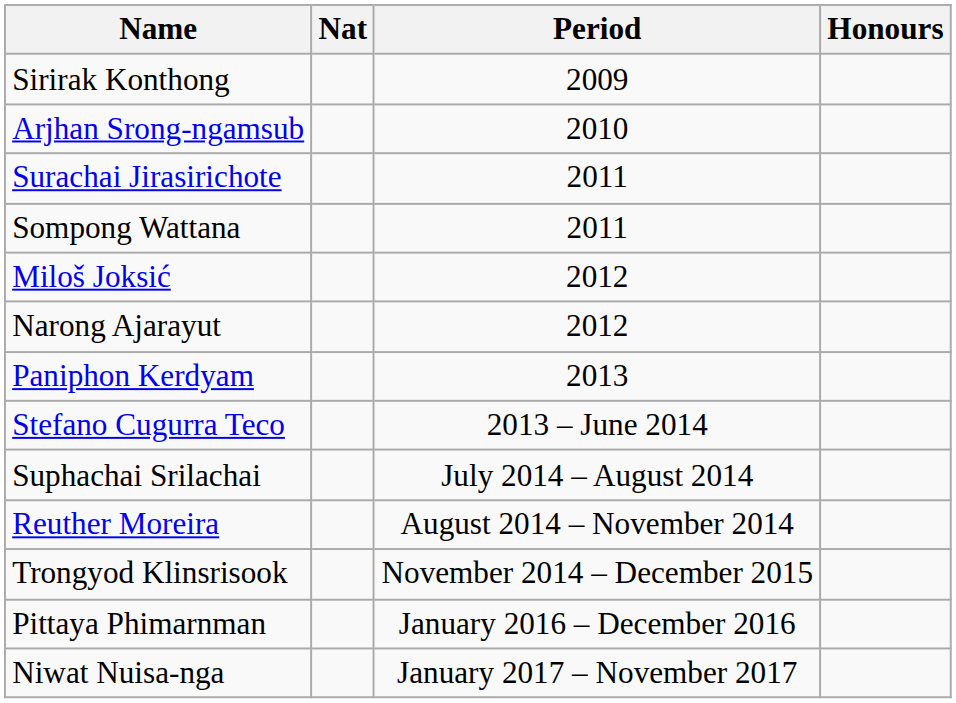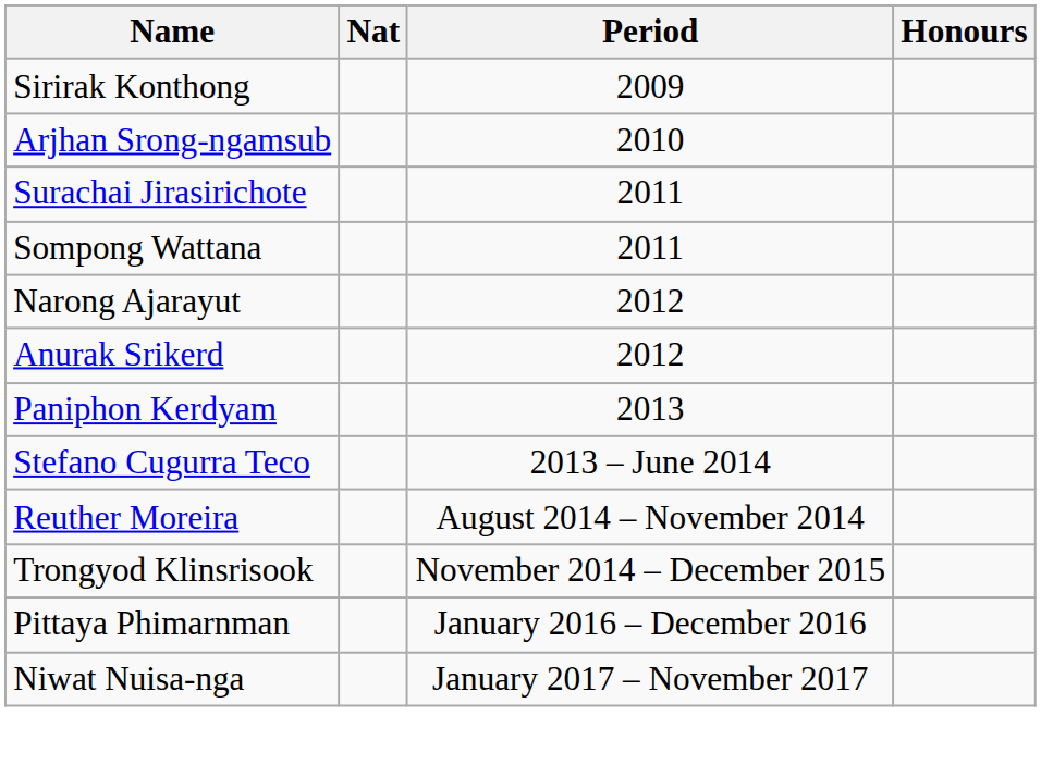 <table class="wikitable">
 <tr>
 <th>Name</th>
 <th>Nat</th>
 <th>Period</th>
 <th>Honours</th>
 </tr>
 <tr>
 <td>Sirirak Konthong</td>
 <td align="center"></td>
 <td align="center">2009</td>
 <td></td>
 </tr>
 <tr>
 <td><a href='#'>Arjhan Srong-ngamsub</a></td>
 <td align="center"></td>
 <td align="center">2010</td>
 <td></td>
 </tr>
 <tr>
 <td><a href='#'>Surachai Jirasirichote</a></td>
 <td align="center"></td>
 <td align="center">2011</td>
 <td></td>
 </tr>
 <tr>
 <td>Sompong Wattana</td>
 <td align="center"></td>
 <td align="center">2011</td>
 <td></td>
 </tr>
 <tr>
-<td><a href='#'>Miloš Joksić</a></td>
+<td>Narong Ajarayut</td>
 <td align="center"></td>
 <td align="center">2012</td>
 <td></td>
 </tr>
 <tr>
-<td>Narong Ajarayut</td>
+<td><a href='#'>Anurak Srikerd</a></td>
 <td align="center"></td>
 <td align="center">2012</td>
 <td></td>
 </tr>
 <tr>
 <td><a href='#'>Paniphon Kerdyam</a></td>
 <td align="center"></td>
 <td align="center">2013</td>
 <td></td>
 </tr>
 <tr>
 <td><a href='#'>Stefano Cugurra Teco</a></td>
 <td align="center"></td>
 <td align="center">2013 – June 2014</td>
-<td></td>
-</tr>
-<tr>
-<td>Suphachai Srilachai</td>
-<td align="center"></td>
-<td align="center">July 2014 – August 2014</td>
 <td></td>
 </tr>
 <tr>
 <td><a href='#'>Reuther Moreira</a></td>
 <td align="center"></td>
 <td align="center">August 2014 – November 2014</td>
 <td></td>
 </tr>
 <tr>
 <td>Trongyod Klinsrisook</td>
 <td align="center"></td>
 <td align="center">November 2014 – December 2015</td>
 <td></td>
 </tr>
 <tr>
 <td>Pittaya Phimarnman</td>
 <td align="center"></td>
 <td align="center">January 2016 – December 2016</td>
 <td></td>
 </tr>
 <tr>
 <td>Niwat Nuisa-nga</td>
 <td align="center"></td>
 <td align="center">January 2017 – November 2017</td>
 <td></td>
 </tr>
 </table>
